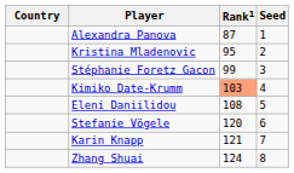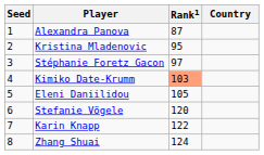 <table class="sortable wikitable">
 <tr>
-<th width="70">Country</th>
+<th>Seed</th>
 <th width="175">Player</th>
 <th>Rank<sup>1</sup></th>
-<th>Seed</th>
+<th width="70">Country</th>
 </tr>
 <tr>
-<td></td>
+<td>1</td>
 <td><a href='#'>Alexandra Panova</a></td>
 <td>87</td>
-<td>1</td>
+<td></td>
 </tr>
 <tr>
-<td></td>
+<td>2</td>
 <td><a href='#'>Kristina Mladenovic</a></td>
 <td>95</td>
-<td>2</td>
+<td></td>
 </tr>
 <tr>
+<td>3</td>
+<td><a href='#'>Stéphanie Foretz Gacon</a></td>
+<td>97</td>
 <td></td>
-<td><a href='#'>Stéphanie Foretz Gacon</a></td>
-<td>99</td>
-<td>3</td>
 </tr>
 <tr>
-<td></td>
+<td>4</td>
 <td><a href='#'>Kimiko Date-Krumm</a></td>
 <td style="background: lightsalmon;">103</td>
-<td>4</td>
+<td></td>
 </tr>
 <tr>
+<td>5</td>
+<td><a href='#'>Eleni Daniilidou</a></td>
+<td>105</td>
 <td></td>
-<td><a href='#'>Eleni Daniilidou</a></td>
-<td>108</td>
-<td>5</td>
 </tr>
 <tr>
-<td></td>
+<td>6</td>
 <td><a href='#'>Stefanie Vögele</a></td>
 <td>120</td>
-<td>6</td>
+<td></td>
 </tr>
 <tr>
+<td>7</td>
+<td><a href='#'>Karin Knapp</a></td>
+<td>122</td>
 <td></td>
-<td><a href='#'>Karin Knapp</a></td>
-<td>121</td>
-<td>7</td>
 </tr>
 <tr>
-<td></td>
+<td>8</td>
 <td><a href='#'>Zhang Shuai</a></td>
 <td>124</td>
-<td>8</td>
+<td></td>
 </tr>
 </table>
